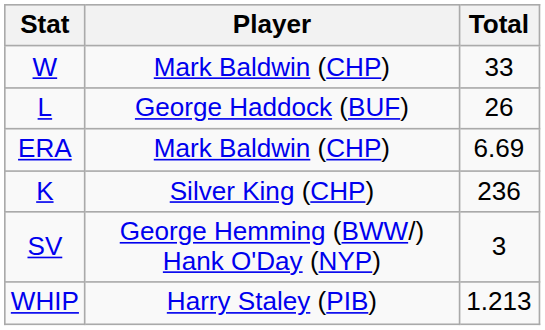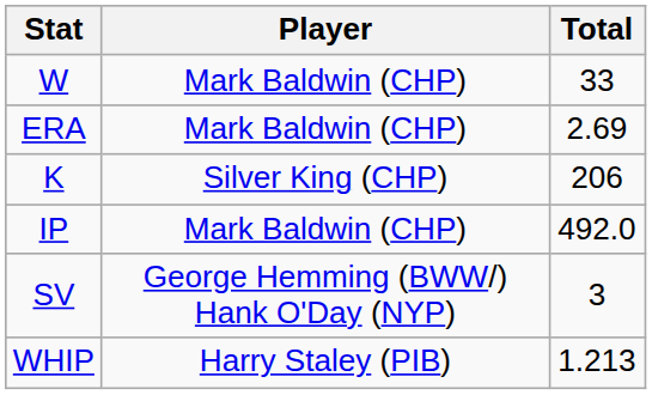 <table class="wikitable" style="text-align:center;">
 <tr>
 <th style="width:15%;">Stat</th>
 <th>Player</th>
 <th style="width:15%;">Total</th>
 </tr>
 <tr>
 <td><a href='#'>W</a></td>
 <td><a href='#'>Mark Baldwin</a> (<a href='#'>CHP</a>)</td>
 <td>33</td>
 </tr>
 <tr>
-<td><a href='#'>L</a></td>
-<td><a href='#'>George Haddock</a> (<a href='#'>BUF</a>)</td>
-<td>26</td>
-</tr>
-<tr>
 <td><a href='#'>ERA</a></td>
 <td><a href='#'>Mark Baldwin</a> (<a href='#'>CHP</a>)</td>
-<td>6.69</td>
+<td>2.69</td>
 </tr>
 <tr>
 <td><a href='#'>K</a></td>
 <td><a href='#'>Silver King</a> (<a href='#'>CHP</a>)</td>
-<td>236</td>
+<td>206</td>
+</tr>
+<tr>
+<td><a href='#'>IP</a></td>
+<td><a href='#'>Mark Baldwin</a> (<a href='#'>CHP</a>)</td>
+<td>492.0</td>
 </tr>
 <tr>
 <td><a href='#'>SV</a></td>
 <td><a href='#'>George Hemming</a> (<a href='#'>BWW</a>/)<br><a href='#'>Hank O'Day</a> (<a href='#'>NYP</a>)</td>
 <td>3</td>
 </tr>
 <tr>
 <td><a href='#'>WHIP</a></td>
 <td><a href='#'>Harry Staley</a> (<a href='#'>PIB</a>)</td>
 <td>1.213</td>
 </tr>
 </table>
